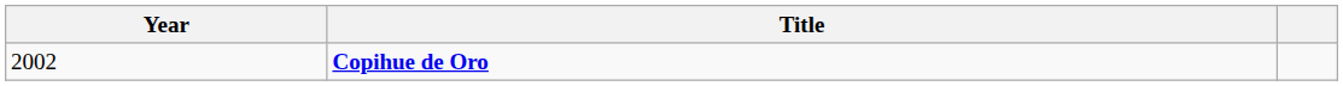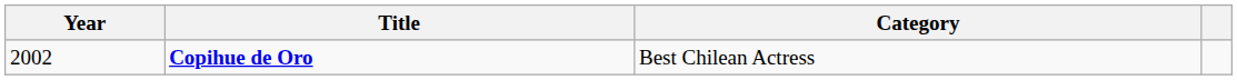 <table class="wikitable sortable" style="width:100%; font-size:95%;">
 <tr>
 <th>Year</th>
 <th>Title</th>
+<th>Category</th>
 <th></th>
 </tr>
 <tr>
 <td>2002</td>
 <td><strong><a href='#'>Copihue de Oro</a></strong></td>
+<td>Best Chilean Actress</td>
 <td></td>
 </tr>
 </table>
